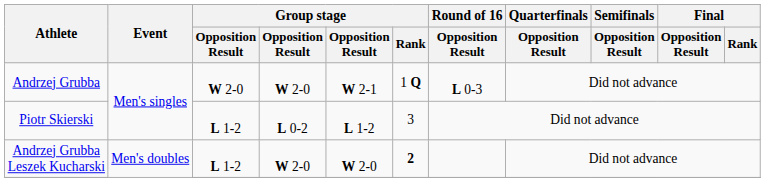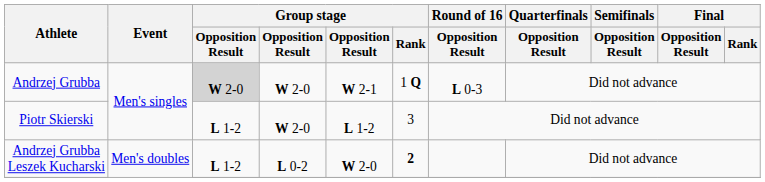 <table class="wikitable" style="font-size:90%">
 <tr>
 <th rowspan="2">Athlete</th>
 <th rowspan="2">Event</th>
 <th colspan="4">Group stage</th>
 <th>Round of 16</th>
 <th>Quarterfinals</th>
 <th>Semifinals</th>
 <th colspan=2>Final</th>
 </tr>
 <tr style="font-size:95%">
 <th>Opposition<br>Result</th>
 <th>Opposition<br>Result</th>
 <th>Opposition<br>Result</th>
 <th>Rank</th>
 <th>Opposition<br>Result</th>
 <th>Opposition<br>Result</th>
 <th>Opposition<br>Result</th>
 <th>Opposition<br>Result</th>
 <th>Rank</th>
 </tr>
 <tr align=center>
 <td><a href='#'>Andrzej Grubba</a></td>
 <td rowspan=2><a href='#'>Men's singles</a></td>
-<td align=center><br><strong>W</strong> 2-0</td>
+<td align=center style="background: lightgrey;"><br><strong>W</strong> 2-0</td>
 <td align=center><br><strong>W</strong> 2-0</td>
 <td align=center><br><strong>W</strong> 2-1</td>
 <td>1 <strong>Q</strong></td>
 <td align=center><br><strong>L</strong> 0-3</td>
 <td colspan=4 align=center>Did not advance</td>
 </tr>
 <tr align=center>
 <td><a href='#'>Piotr Skierski</a></td>
 <td align=center><br><strong>L</strong> 1-2</td>
-<td align=center><br><strong>L</strong> 0-2</td>
+<td align=center><br><strong>W</strong> 2-0</td>
 <td align=center><br><strong>L</strong> 1-2</td>
 <td>3</td>
 <td colspan=5 align=center>Did not advance</td>
 </tr>
 <tr align=center>
 <td><a href='#'>Andrzej Grubba</a><br><a href='#'>Leszek Kucharski</a></td>
 <td rowspan=2><a href='#'>Men's doubles</a></td>
 <td align=center><br><strong>L</strong> 1-2</td>
-<td align=center><br><strong>W</strong> 2-0</td>
+<td align=center><br><strong>L</strong> 0-2</td>
 <td align=center><br><strong>W</strong> 2-0</td>
 <td><strong>2</strong></td>
 <td></td>
 <td colspan=4 align=center>Did not advance</td>
 </tr>
 <tr>
 </tr>
 </table>
